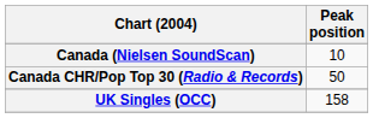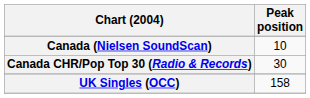 <table class="wikitable sortable plainrowheaders" style="text-align:center">
 <tr>
 <th scope="col">Chart (2004)</th>
 <th scope="col">Peak<br>position</th>
 </tr>
 <tr>
 </tr>
 <tr>
 </tr>
 <tr>
 </tr>
 <tr>
 <th scope="row">Canada (<a href='#'>Nielsen SoundScan</a>)</th>
 <td>10</td>
 </tr>
 <tr>
 <th scope="row">Canada CHR/Pop Top 30 (<em><a href='#'>Radio & Records</a></em>)</th>
-<td>50</td>
+<td>30</td>
 </tr>
 <tr>
 </tr>
 <tr>
 </tr>
 <tr>
 <th scope="row"><a href='#'>UK Singles</a> (<a href='#'>OCC</a>)</th>
 <td>158</td>
 </tr>
 <tr>
 </tr>
 <tr>
 </tr>
 <tr>
 </tr>
 <tr>
 </tr>
 <tr>
 </tr>
 </table>
